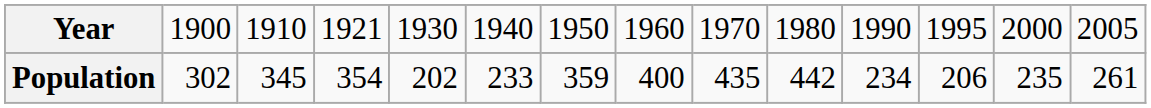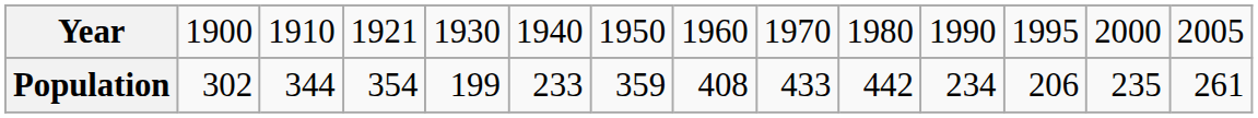 <table class="wikitable" style="text-align:right;">
 <tr>
 <th>Year</th>
 <td>1900</td>
 <td>1910</td>
 <td>1921</td>
 <td>1930</td>
 <td>1940</td>
 <td>1950</td>
 <td>1960</td>
 <td>1970</td>
 <td>1980</td>
 <td>1990</td>
 <td>1995</td>
 <td>2000</td>
 <td>2005</td>
 </tr>
 <tr>
 <th>Population</th>
 <td>302</td>
-<td>345</td>
+<td>344</td>
 <td>354</td>
-<td>202</td>
+<td>199</td>
 <td>233</td>
 <td>359</td>
-<td>400</td>
-<td>435</td>
+<td>408</td>
+<td>433</td>
 <td>442</td>
 <td>234</td>
 <td>206</td>
 <td>235</td>
 <td>261</td>
 </tr>
 </table>
